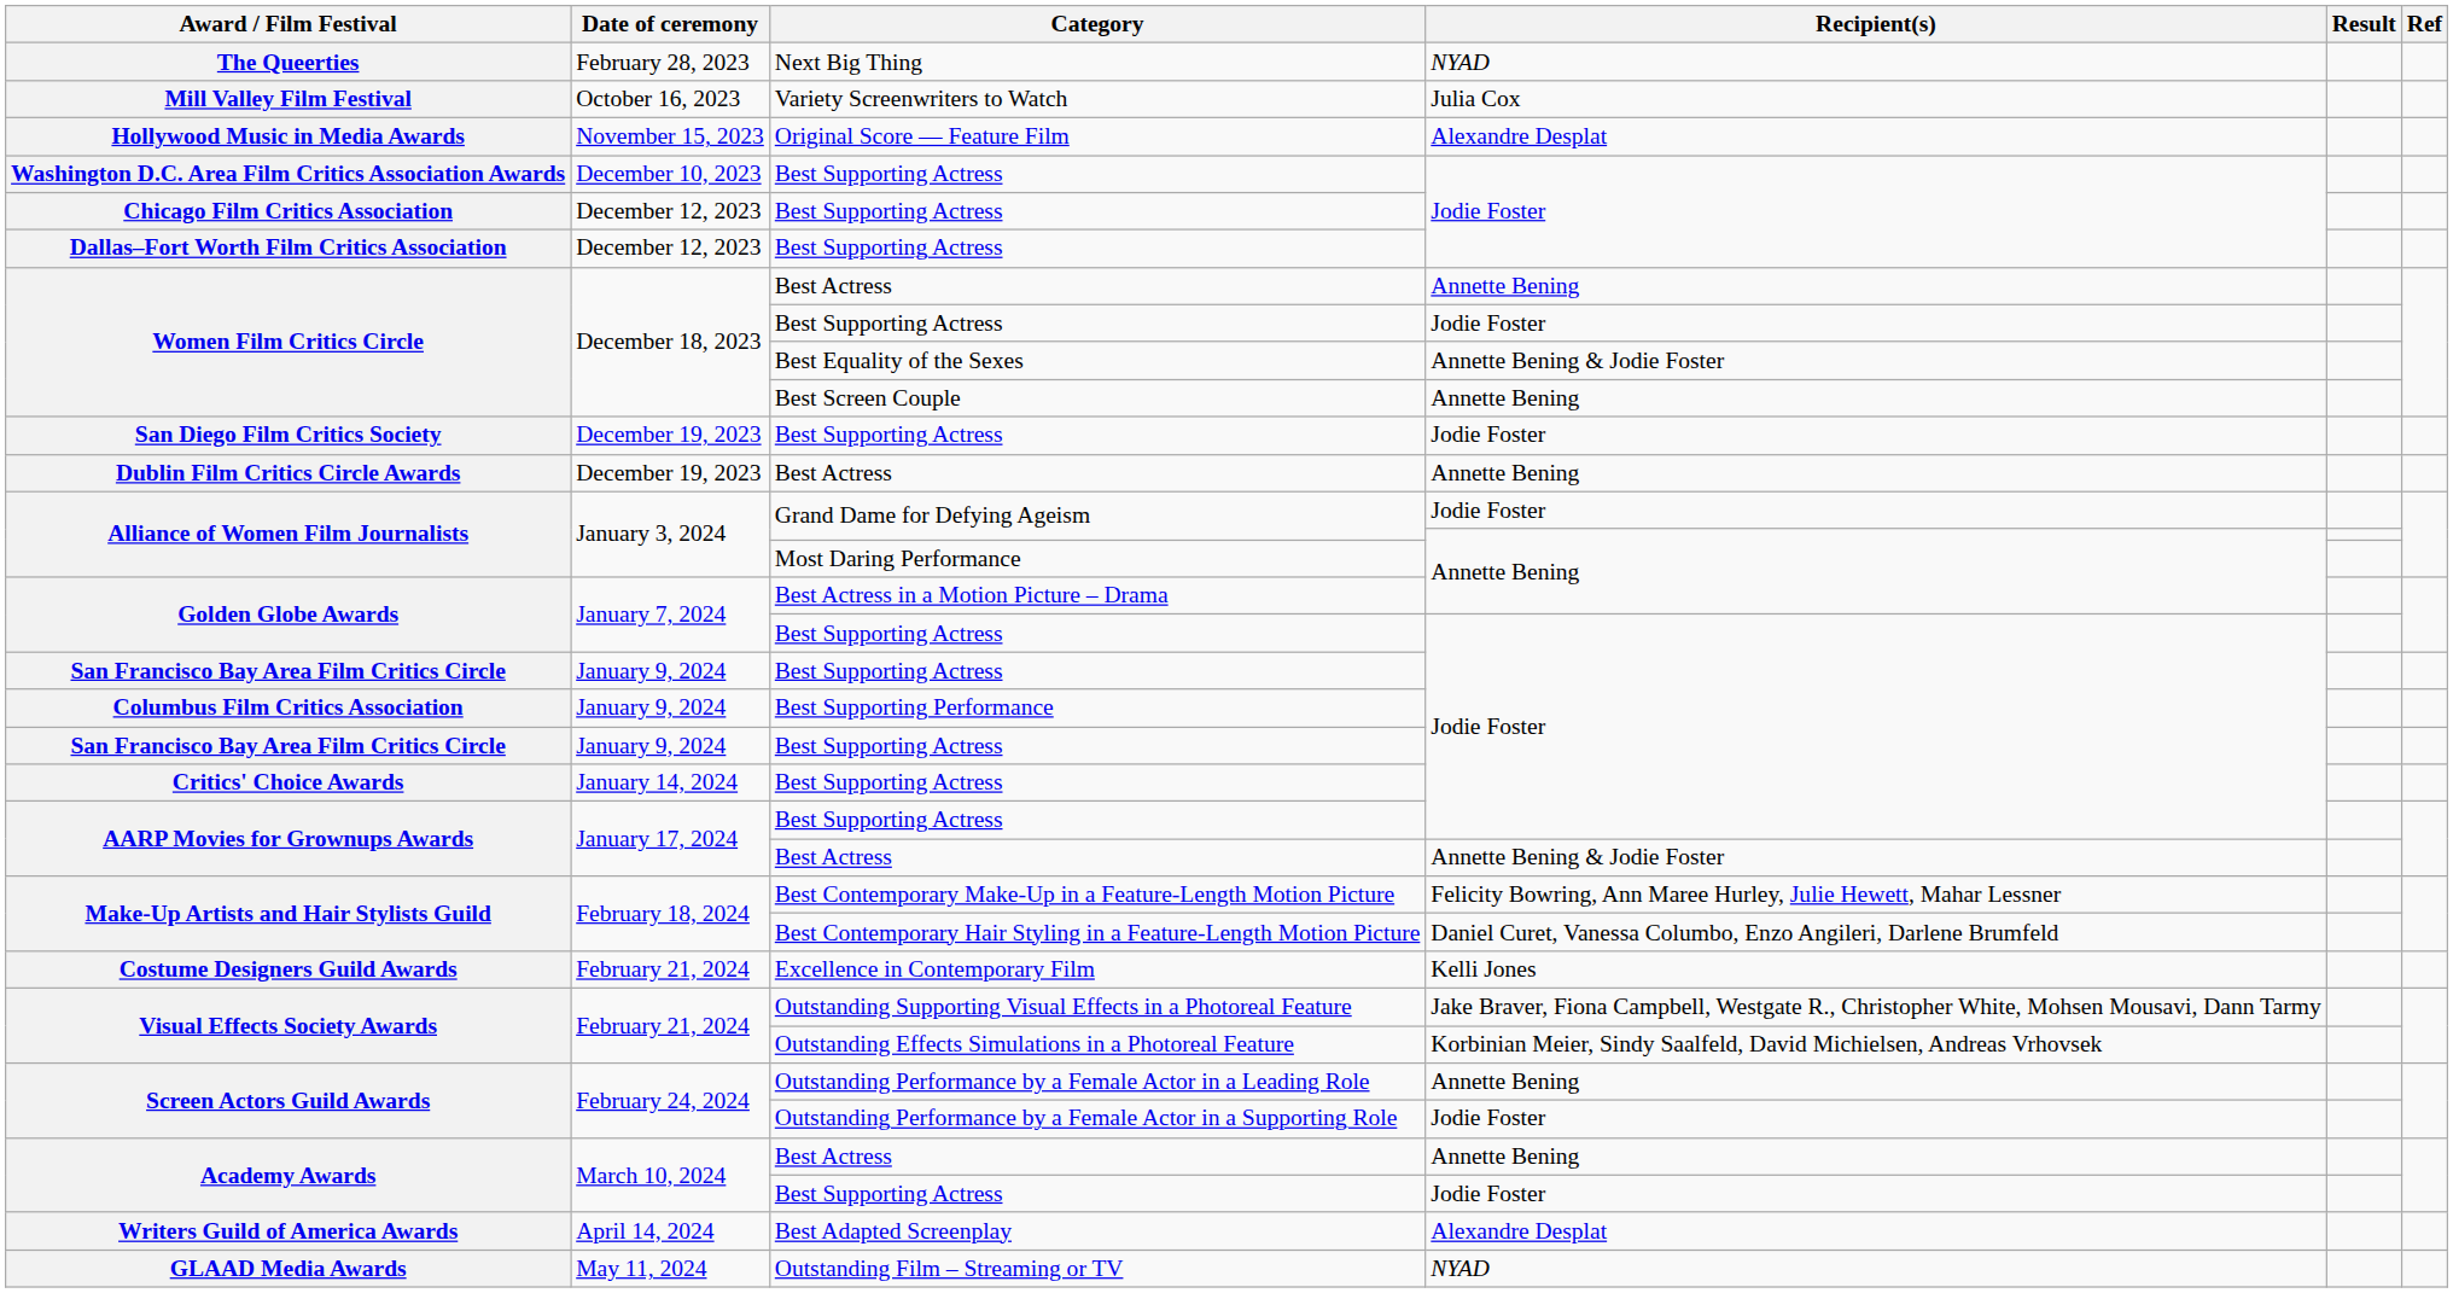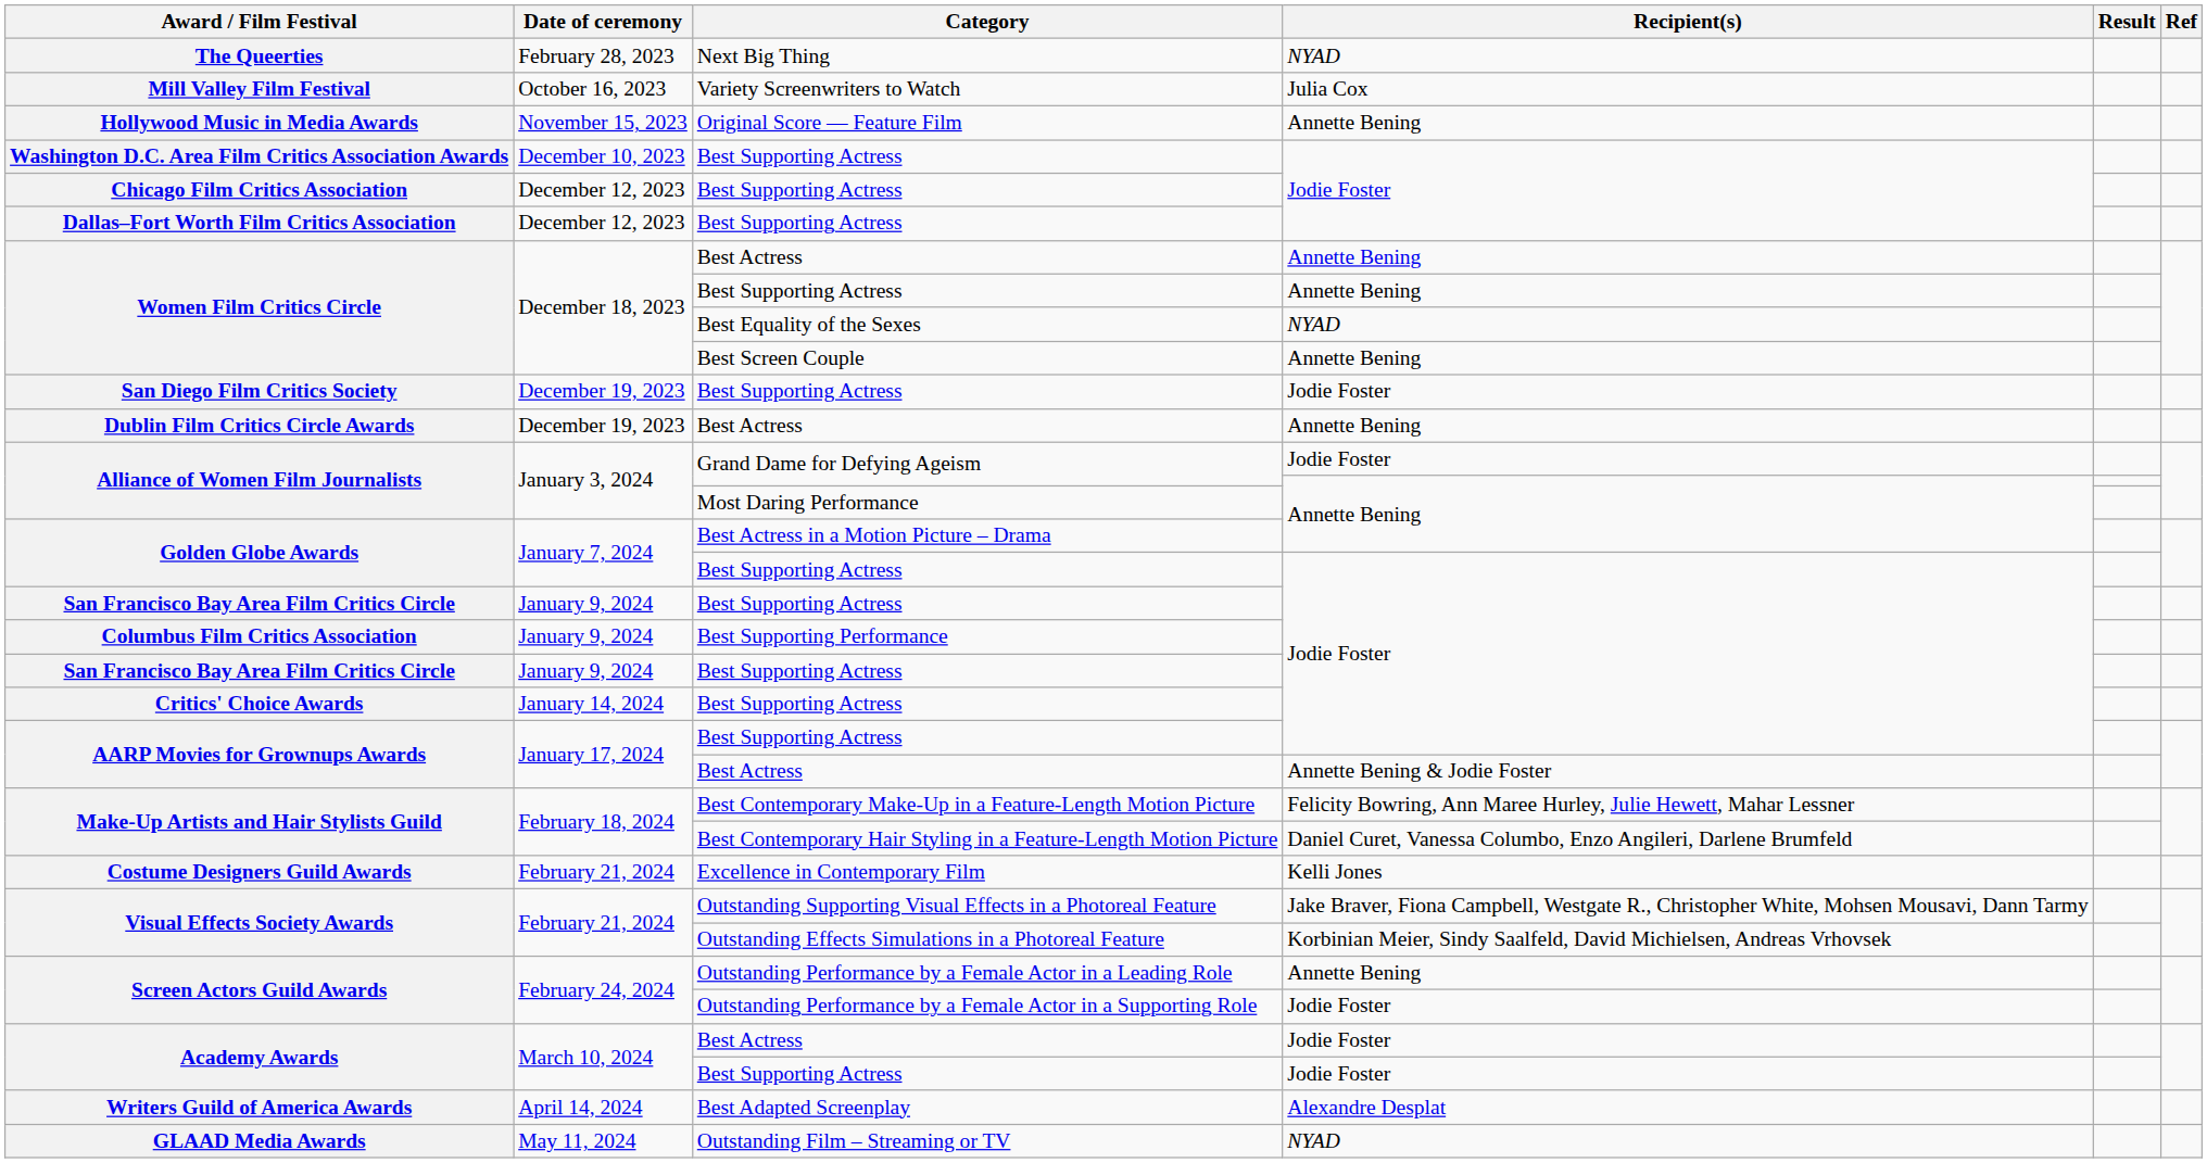 <table class="wikitable sortable plainrowheaders">
 <tr>
 <th scope="col">Award / Film Festival</th>
 <th scope="col">Date of ceremony</th>
 <th scope="col">Category</th>
 <th scope="col">Recipient(s)</th>
 <th scope="col">Result</th>
 <th scope="col">Ref</th>
 </tr>
 <tr>
 <th scope="row"><a href='#'>The Queerties</a></th>
 <td>February 28, 2023</td>
 <td>Next Big Thing</td>
 <td><em>NYAD</em></td>
 <td></td>
 <td align="center"></td>
 </tr>
 <tr>
 <th scope="row"><a href='#'>Mill Valley Film Festival</a></th>
 <td>October 16, 2023</td>
 <td>Variety Screenwriters to Watch</td>
 <td>Julia Cox</td>
 <td></td>
 <td align="center"></td>
 </tr>
 <tr>
 <th scope="row"><a href='#'>Hollywood Music in Media Awards</a></th>
 <td><a href='#'>November 15, 2023</a></td>
 <td><a href='#'>Original Score — Feature Film</a></td>
-<td><a href='#'>Alexandre Desplat</a></td>
+<td>Annette Bening</td>
 <td></td>
 <td align="center"><br></td>
 </tr>
 <tr>
 <th scope="row"><a href='#'>Washington D.C. Area Film Critics Association Awards</a></th>
 <td><a href='#'>December 10, 2023</a></td>
 <td><a href='#'>Best Supporting Actress</a></td>
 <td rowspan="3"><a href='#'>Jodie Foster</a></td>
 <td></td>
 <td align="center"></td>
 </tr>
 <tr>
 <th scope="row"><a href='#'>Chicago Film Critics Association</a></th>
 <td>December 12, 2023</td>
 <td><a href='#'>Best Supporting Actress</a></td>
 <td></td>
 <td align="center"></td>
 </tr>
 <tr>
 <th scope="row"><a href='#'>Dallas–Fort Worth Film Critics Association</a></th>
 <td>December 12, 2023</td>
 <td><a href='#'>Best Supporting Actress</a></td>
 <td></td>
 <td align="center"></td>
 </tr>
 <tr>
 <th rowspan="4" scope="row"><a href='#'>Women Film Critics Circle</a></th>
 <td rowspan="4">December 18, 2023</td>
 <td>Best Actress</td>
 <td><a href='#'>Annette Bening</a></td>
 <td></td>
 <td align="center" rowspan="4"></td>
 </tr>
 <tr>
 <td>Best Supporting Actress</td>
-<td>Jodie Foster</td>
+<td>Annette Bening</td>
 <td></td>
 </tr>
 <tr>
 <td>Best Equality of the Sexes</td>
-<td>Annette Bening & Jodie Foster</td>
+<td><em>NYAD</em></td>
 <td></td>
 </tr>
 <tr>
 <td>Best Screen Couple</td>
 <td>Annette Bening</td>
 <td></td>
 </tr>
 <tr>
 <th scope="row"><a href='#'>San Diego Film Critics Society</a></th>
 <td><a href='#'>December 19, 2023</a></td>
 <td><a href='#'>Best Supporting Actress</a></td>
 <td>Jodie Foster</td>
 <td></td>
 <td align="center"></td>
 </tr>
 <tr>
 <th scope="row"><a href='#'>Dublin Film Critics Circle Awards</a></th>
 <td>December 19, 2023</td>
 <td>Best Actress</td>
 <td>Annette Bening</td>
 <td></td>
 <td align="center"></td>
 </tr>
 <tr>
 <th rowspan="3" scope="row"><a href='#'>Alliance of Women Film Journalists</a></th>
 <td rowspan="3">January 3, 2024</td>
 <td rowspan="2">Grand Dame for Defying Ageism</td>
 <td>Jodie Foster</td>
 <td></td>
 <td align="center" rowspan="3"></td>
 </tr>
 <tr>
 <td rowspan="3">Annette Bening</td>
 <td></td>
 </tr>
 <tr>
 <td>Most Daring Performance</td>
 <td></td>
 </tr>
 <tr>
 <th scope="row" rowspan="2"><a href='#'>Golden Globe Awards</a></th>
 <td rowspan="2"><a href='#'>January 7, 2024</a></td>
 <td><a href='#'>Best Actress in a Motion Picture – Drama</a></td>
 <td></td>
 <td align="center" rowspan="2"></td>
 </tr>
 <tr>
 <td><a href='#'>Best Supporting Actress</a></td>
 <td rowspan="6">Jodie Foster</td>
 <td></td>
 </tr>
 <tr>
 <th scope="row"><a href='#'>San Francisco Bay Area Film Critics Circle</a></th>
 <td><a href='#'>January 9, 2024</a></td>
 <td><a href='#'>Best Supporting Actress</a></td>
 <td></td>
 <td align="center"></td>
 </tr>
 <tr>
 <th scope="row"><a href='#'>Columbus Film Critics Association</a></th>
 <td><a href='#'>January 9, 2024</a></td>
 <td><a href='#'>Best Supporting Performance</a></td>
 <td></td>
 <td align="center"></td>
 </tr>
 <tr>
 <th scope="row"><a href='#'>San Francisco Bay Area Film Critics Circle</a></th>
 <td><a href='#'>January 9, 2024</a></td>
 <td><a href='#'>Best Supporting Actress</a></td>
 <td></td>
 <td align="center"></td>
 </tr>
 <tr>
 <th scope="row"><a href='#'>Critics' Choice Awards</a></th>
 <td><a href='#'>January 14, 2024</a></td>
 <td><a href='#'>Best Supporting Actress</a></td>
 <td></td>
 <td align="center"></td>
 </tr>
 <tr>
 <th rowspan="2" scope="row"><a href='#'>AARP Movies for Grownups Awards</a></th>
 <td rowspan="2"><a href='#'>January 17, 2024</a></td>
 <td><a href='#'>Best Supporting Actress</a></td>
 <td></td>
 <td align="center" rowspan="2"></td>
 </tr>
 <tr>
 <td><a href='#'>Best Actress</a></td>
 <td>Annette Bening & Jodie Foster</td>
 <td></td>
 </tr>
 <tr>
 <th scope="row" rowspan="2"><a href='#'>Make-Up Artists and Hair Stylists Guild</a></th>
 <td rowspan="2"><a href='#'>February 18, 2024</a></td>
 <td><a href='#'>Best Contemporary Make-Up in a Feature-Length Motion Picture</a></td>
 <td>Felicity Bowring, Ann Maree Hurley, <a href='#'>Julie Hewett</a>, Mahar Lessner</td>
 <td></td>
 <td align="center" rowspan="2"></td>
 </tr>
 <tr>
 <td><a href='#'>Best Contemporary Hair Styling in a Feature-Length Motion Picture</a></td>
 <td>Daniel Curet, Vanessa Columbo, Enzo Angileri, Darlene Brumfeld</td>
 <td></td>
 </tr>
 <tr>
 <th scope="row"><a href='#'>Costume Designers Guild Awards</a></th>
 <td><a href='#'>February 21, 2024</a></td>
 <td><a href='#'>Excellence in Contemporary Film</a></td>
 <td>Kelli Jones</td>
 <td></td>
 <td align="center"></td>
 </tr>
 <tr>
 <th scope="row" rowspan="2"><a href='#'>Visual Effects Society Awards</a></th>
 <td rowspan="2"><a href='#'>February 21, 2024</a></td>
 <td><a href='#'>Outstanding Supporting Visual Effects in a Photoreal Feature</a></td>
 <td>Jake Braver, Fiona Campbell, Westgate R., Christopher White, Mohsen Mousavi, Dann Tarmy</td>
 <td></td>
 <td align="center" rowspan="2"></td>
 </tr>
 <tr>
 <td><a href='#'>Outstanding Effects Simulations in a Photoreal Feature</a></td>
 <td>Korbinian Meier, Sindy Saalfeld, David Michielsen, Andreas Vrhovsek<br></td>
 <td></td>
 </tr>
 <tr>
 <th rowspan="2" scope="row"><a href='#'>Screen Actors Guild Awards</a></th>
 <td rowspan="2"><a href='#'>February 24, 2024</a></td>
 <td><a href='#'>Outstanding Performance by a Female Actor in a Leading Role</a></td>
 <td>Annette Bening</td>
 <td></td>
 <td align="center" rowspan="2"></td>
 </tr>
 <tr>
 <td><a href='#'>Outstanding Performance by a Female Actor in a Supporting Role</a></td>
 <td>Jodie Foster</td>
 <td></td>
 </tr>
 <tr>
 <th rowspan="2" scope="row"><a href='#'>Academy Awards</a></th>
 <td rowspan=2""><a href='#'>March 10, 2024</a></td>
 <td><a href='#'>Best Actress</a></td>
-<td>Annette Bening</td>
+<td>Jodie Foster</td>
 <td></td>
 <td align="center" rowspan="2"></td>
 </tr>
 <tr>
 <td><a href='#'>Best Supporting Actress</a></td>
 <td>Jodie Foster</td>
 <td></td>
 </tr>
 <tr>
 <th scope="row"><a href='#'>Writers Guild of America Awards</a></th>
 <td><a href='#'>April 14, 2024</a></td>
 <td><a href='#'>Best Adapted Screenplay</a></td>
 <td><a href='#'>Alexandre Desplat</a></td>
 <td></td>
 <td align="center"></td>
 </tr>
 <tr>
 <th scope="row"><a href='#'>GLAAD Media Awards</a></th>
 <td><a href='#'>May 11, 2024</a></td>
 <td><a href='#'>Outstanding Film – Streaming or TV</a></td>
 <td><em>NYAD</em></td>
 <td></td>
 <td align="center"></td>
 </tr>
 </table>
